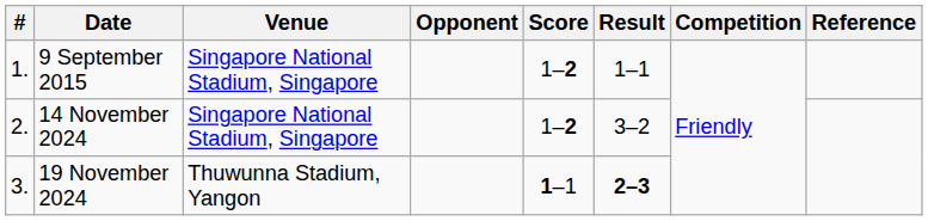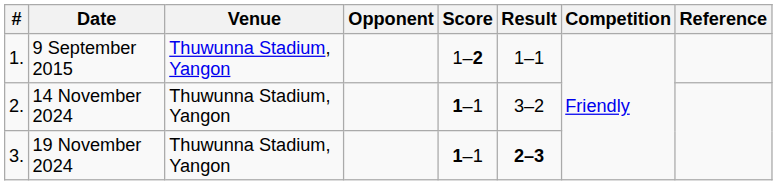 <table class="wikitable" style="font-size:90%">
 <tr>
 <th>#</th>
 <th>Date</th>
 <th>Venue</th>
 <th>Opponent</th>
 <th>Score</th>
 <th>Result</th>
 <th>Competition</th>
 <th>Reference</th>
 </tr>
 <tr>
 <td>1.</td>
 <td>9 September 2015</td>
-<td><a href='#'>Singapore National Stadium</a>, <a href='#'>Singapore</a></td>
+<td><a href='#'>Thuwunna Stadium</a>, <a href='#'>Yangon</a></td>
 <td></td>
 <td style="text-align:center;">1–<strong>2</strong></td>
 <td style="text-align:center;">1–1</td>
 <td rowspan="3"><a href='#'>Friendly</a></td>
 <td></td>
 </tr>
 <tr>
 <td>2.</td>
 <td>14 November 2024</td>
-<td><a href='#'>Singapore National Stadium</a>, <a href='#'>Singapore</a></td>
+<td>Thuwunna Stadium, Yangon</td>
 <td></td>
-<td style="text-align:center;">1–<strong>2</strong></td>
+<td style="text-align:center;"><strong>1</strong>–1</td>
 <td style="text-align:center;">3–2</td>
 </tr>
 <tr>
 <td>3.</td>
 <td>19 November 2024</td>
 <td>Thuwunna Stadium, Yangon</td>
 <td></td>
 <td style="text-align:center;"><strong>1</strong>–1</td>
 <td style="text-align:center;"><strong>2–3</strong></td>
 </tr>
 </table>
